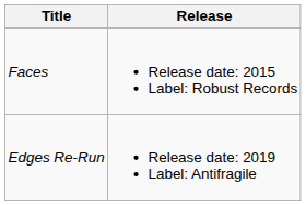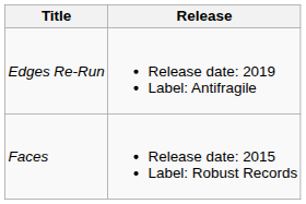 <table class="wikitable">
 <tr>
 <th><strong>Title</strong></th>
 <th><strong>Release</strong></th>
 </tr>
 <tr>
+<td><em>Edges Re-Run</em></td>
+<td><br><ul><li>Release date: 2019</li><li>Label: Antifragile</li></ul></td>
+</tr>
+<tr>
 <td><em>Faces</em></td>
 <td><br><ul><li>Release date: 2015</li><li>Label: Robust Records</li></ul></td>
 </tr>
-<tr>
-<td><em>Edges Re-Run</em></td>
-<td><br><ul><li>Release date: 2019</li><li>Label: Antifragile</li></ul></td>
-</tr>
 </table>
